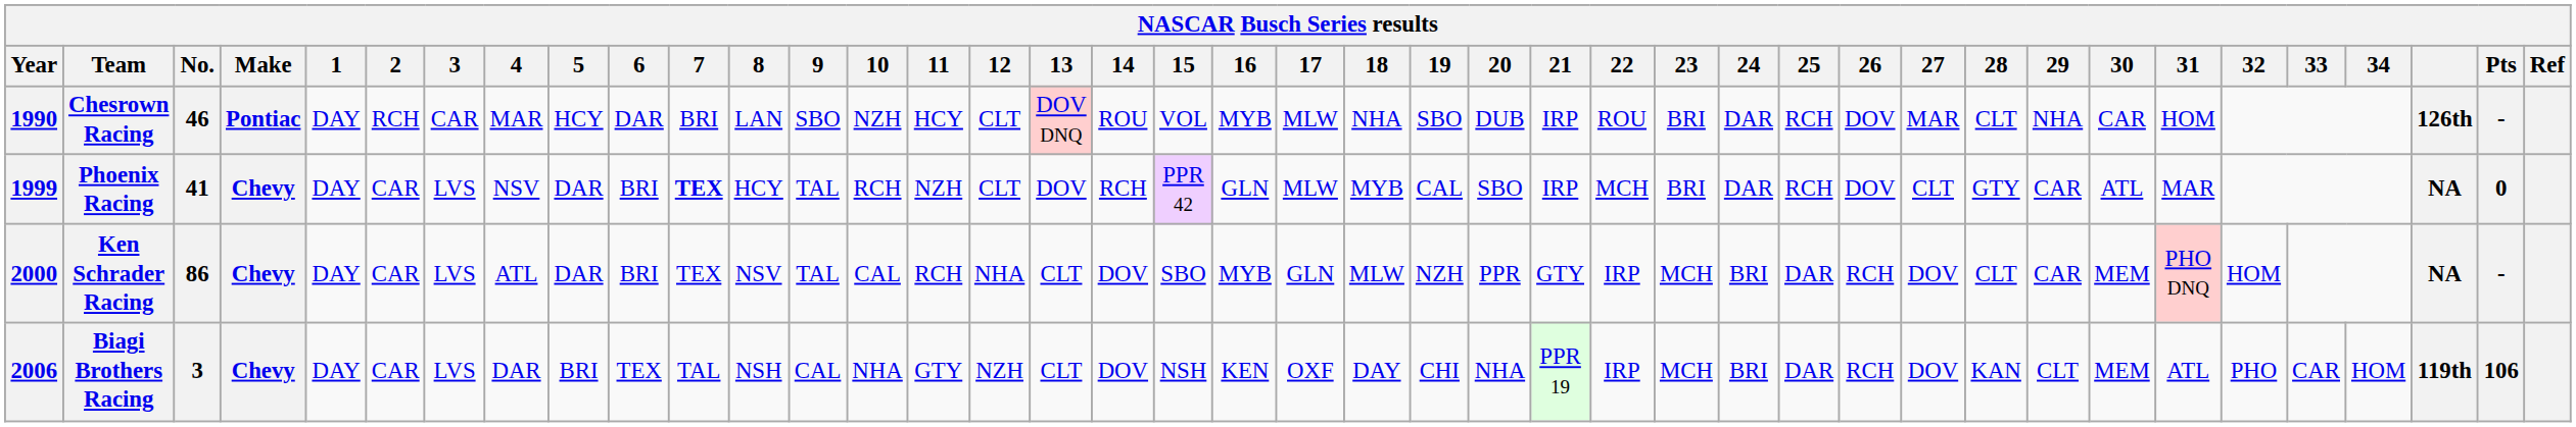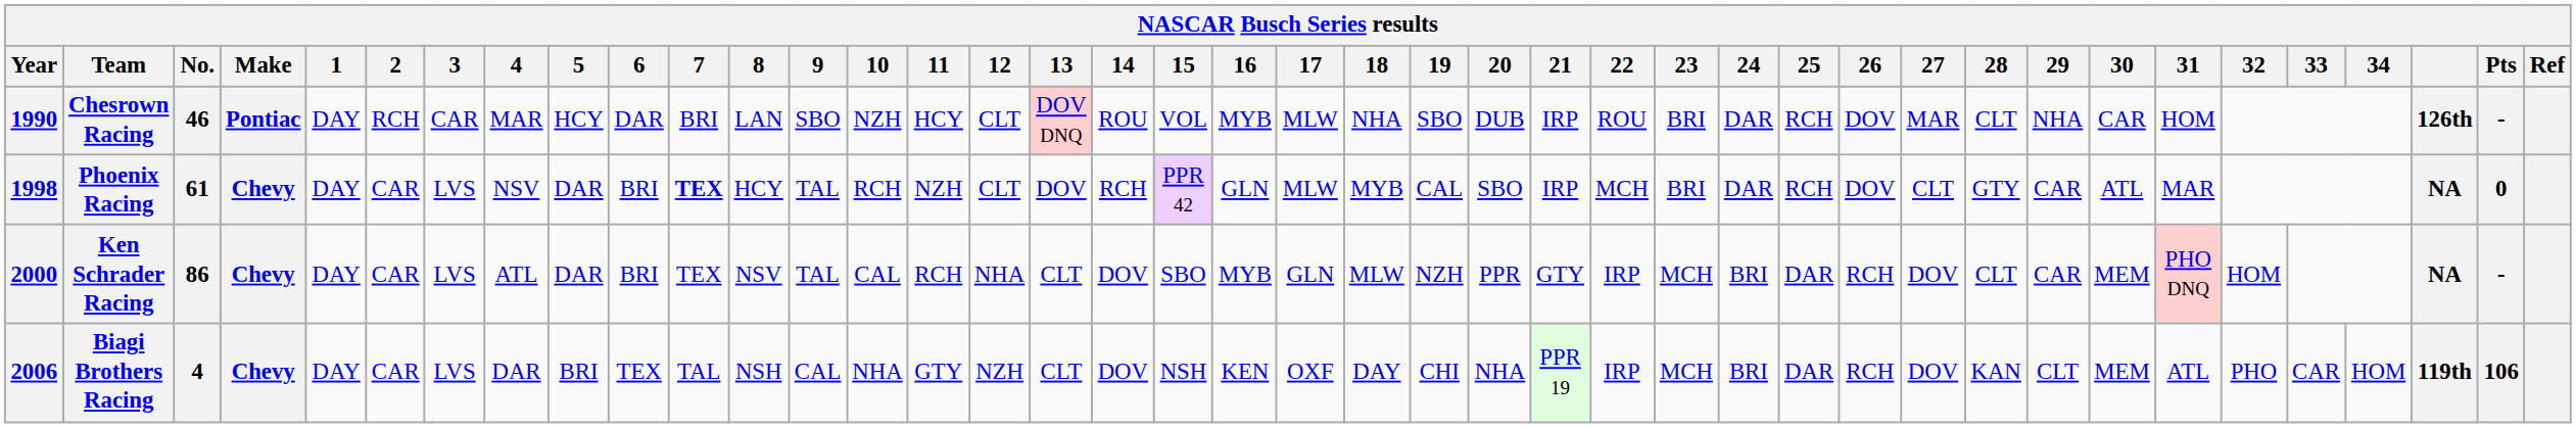 <table class="wikitable" style="text-align:center; font-size:75%">
 <tr>
 <th colspan=42><a href='#'>NASCAR</a> <a href='#'>Busch Series</a> results</th>
 </tr>
 <tr>
 <th>Year</th>
 <th>Team</th>
 <th>No.</th>
 <th>Make</th>
 <th>1</th>
 <th>2</th>
 <th>3</th>
 <th>4</th>
 <th>5</th>
 <th>6</th>
 <th>7</th>
 <th>8</th>
 <th>9</th>
 <th>10</th>
 <th>11</th>
 <th>12</th>
 <th>13</th>
 <th>14</th>
 <th>15</th>
 <th>16</th>
 <th>17</th>
 <th>18</th>
 <th>19</th>
 <th>20</th>
 <th>21</th>
 <th>22</th>
 <th>23</th>
 <th>24</th>
 <th>25</th>
 <th>26</th>
 <th>27</th>
 <th>28</th>
 <th>29</th>
 <th>30</th>
 <th>31</th>
 <th>32</th>
 <th>33</th>
 <th>34</th>
 <th></th>
 <th>Pts</th>
 <th>Ref</th>
 </tr>
 <tr>
 <th><a href='#'>1990</a></th>
 <th><a href='#'>Chesrown Racing</a></th>
 <th>46</th>
 <th><a href='#'>Pontiac</a></th>
 <td><a href='#'>DAY</a></td>
 <td><a href='#'>RCH</a></td>
 <td><a href='#'>CAR</a></td>
 <td><a href='#'>MAR</a></td>
 <td><a href='#'>HCY</a></td>
 <td><a href='#'>DAR</a></td>
 <td><a href='#'>BRI</a></td>
 <td><a href='#'>LAN</a></td>
 <td><a href='#'>SBO</a></td>
 <td><a href='#'>NZH</a></td>
 <td><a href='#'>HCY</a></td>
 <td><a href='#'>CLT</a></td>
 <td style="background:#FFCFCF;"><a href='#'>DOV</a><br><small>DNQ</small></td>
 <td><a href='#'>ROU</a></td>
 <td><a href='#'>VOL</a></td>
 <td><a href='#'>MYB</a></td>
 <td><a href='#'>MLW</a></td>
 <td><a href='#'>NHA</a></td>
 <td><a href='#'>SBO</a></td>
 <td><a href='#'>DUB</a></td>
 <td><a href='#'>IRP</a></td>
 <td><a href='#'>ROU</a></td>
 <td><a href='#'>BRI</a></td>
 <td><a href='#'>DAR</a></td>
 <td><a href='#'>RCH</a></td>
 <td><a href='#'>DOV</a></td>
 <td><a href='#'>MAR</a></td>
 <td><a href='#'>CLT</a></td>
 <td><a href='#'>NHA</a></td>
 <td><a href='#'>CAR</a></td>
 <td><a href='#'>HOM</a></td>
 <td colspan=3></td>
 <th>126th</th>
 <th>-</th>
 <th></th>
 </tr>
 <tr>
-<th><a href='#'>1999</a></th>
+<th><a href='#'>1998</a></th>
 <th><a href='#'>Phoenix Racing</a></th>
-<th>41</th>
+<th>61</th>
 <th><a href='#'>Chevy</a></th>
 <td><a href='#'>DAY</a></td>
 <td><a href='#'>CAR</a></td>
 <td><a href='#'>LVS</a></td>
 <td><a href='#'>NSV</a></td>
 <td><a href='#'>DAR</a></td>
 <td><a href='#'>BRI</a></td>
 <td><strong><a href='#'>TEX</a></strong></td>
 <td><a href='#'>HCY</a></td>
 <td><a href='#'>TAL</a></td>
 <td><a href='#'>RCH</a></td>
 <td><a href='#'>NZH</a></td>
 <td><a href='#'>CLT</a></td>
 <td><a href='#'>DOV</a></td>
 <td><a href='#'>RCH</a></td>
 <td style="background:#EFCFFF;"><a href='#'>PPR</a><br><small>42</small></td>
 <td><a href='#'>GLN</a></td>
 <td><a href='#'>MLW</a></td>
 <td><a href='#'>MYB</a></td>
 <td><a href='#'>CAL</a></td>
 <td><a href='#'>SBO</a></td>
 <td><a href='#'>IRP</a></td>
 <td><a href='#'>MCH</a></td>
 <td><a href='#'>BRI</a></td>
 <td><a href='#'>DAR</a></td>
 <td><a href='#'>RCH</a></td>
 <td><a href='#'>DOV</a></td>
 <td><a href='#'>CLT</a></td>
 <td><a href='#'>GTY</a></td>
 <td><a href='#'>CAR</a></td>
 <td><a href='#'>ATL</a></td>
 <td><a href='#'>MAR</a></td>
 <td colspan=3></td>
 <th>NA</th>
 <th>0</th>
 <th></th>
 </tr>
 <tr>
 <th><a href='#'>2000</a></th>
 <th><a href='#'>Ken Schrader Racing</a></th>
 <th>86</th>
 <th><a href='#'>Chevy</a></th>
 <td><a href='#'>DAY</a></td>
 <td><a href='#'>CAR</a></td>
 <td><a href='#'>LVS</a></td>
 <td><a href='#'>ATL</a></td>
 <td><a href='#'>DAR</a></td>
 <td><a href='#'>BRI</a></td>
 <td><a href='#'>TEX</a></td>
 <td><a href='#'>NSV</a></td>
 <td><a href='#'>TAL</a></td>
 <td><a href='#'>CAL</a></td>
 <td><a href='#'>RCH</a></td>
 <td><a href='#'>NHA</a></td>
 <td><a href='#'>CLT</a></td>
 <td><a href='#'>DOV</a></td>
 <td><a href='#'>SBO</a></td>
 <td><a href='#'>MYB</a></td>
 <td><a href='#'>GLN</a></td>
 <td><a href='#'>MLW</a></td>
 <td><a href='#'>NZH</a></td>
 <td><a href='#'>PPR</a></td>
 <td><a href='#'>GTY</a></td>
 <td><a href='#'>IRP</a></td>
 <td><a href='#'>MCH</a></td>
 <td><a href='#'>BRI</a></td>
 <td><a href='#'>DAR</a></td>
 <td><a href='#'>RCH</a></td>
 <td><a href='#'>DOV</a></td>
 <td><a href='#'>CLT</a></td>
 <td><a href='#'>CAR</a></td>
 <td><a href='#'>MEM</a></td>
 <td style="background:#FFCFCF;"><a href='#'>PHO</a><br><small>DNQ</small></td>
 <td><a href='#'>HOM</a></td>
 <td colspan=2></td>
 <th>NA</th>
 <th>-</th>
 <th></th>
 </tr>
 <tr>
 <th><a href='#'>2006</a></th>
 <th><a href='#'>Biagi Brothers Racing</a></th>
-<th>3</th>
+<th>4</th>
 <th><a href='#'>Chevy</a></th>
 <td><a href='#'>DAY</a></td>
 <td><a href='#'>CAR</a></td>
 <td><a href='#'>LVS</a></td>
 <td><a href='#'>DAR</a></td>
 <td><a href='#'>BRI</a></td>
 <td><a href='#'>TEX</a></td>
 <td><a href='#'>TAL</a></td>
 <td><a href='#'>NSH</a></td>
 <td><a href='#'>CAL</a></td>
 <td><a href='#'>NHA</a></td>
 <td><a href='#'>GTY</a></td>
 <td><a href='#'>NZH</a></td>
 <td><a href='#'>CLT</a></td>
 <td><a href='#'>DOV</a></td>
 <td><a href='#'>NSH</a></td>
 <td><a href='#'>KEN</a></td>
 <td><a href='#'>OXF</a></td>
 <td><a href='#'>DAY</a></td>
 <td><a href='#'>CHI</a></td>
 <td><a href='#'>NHA</a></td>
 <td style="background:#DFFFDF;"><a href='#'>PPR</a><br><small>19</small></td>
 <td><a href='#'>IRP</a></td>
 <td><a href='#'>MCH</a></td>
 <td><a href='#'>BRI</a></td>
 <td><a href='#'>DAR</a></td>
 <td><a href='#'>RCH</a></td>
 <td><a href='#'>DOV</a></td>
 <td><a href='#'>KAN</a></td>
 <td><a href='#'>CLT</a></td>
 <td><a href='#'>MEM</a></td>
 <td><a href='#'>ATL</a></td>
 <td><a href='#'>PHO</a></td>
 <td><a href='#'>CAR</a></td>
 <td><a href='#'>HOM</a></td>
 <th>119th</th>
 <th>106</th>
 <th></th>
 </tr>
 </table>
